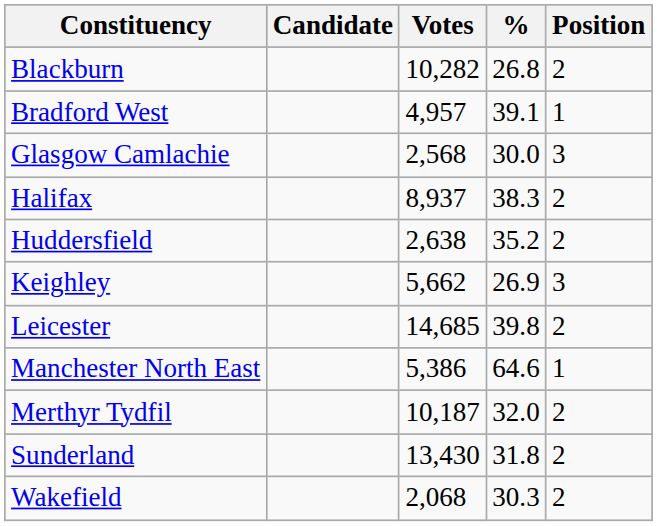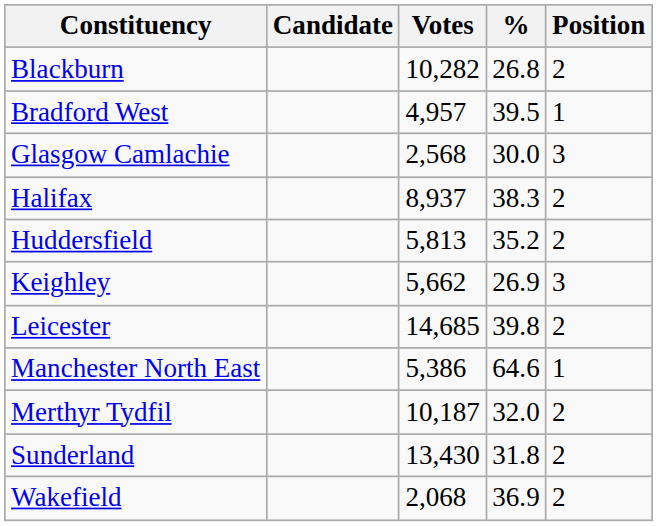 <table class="wikitable sortable">
 <tr>
 <th>Constituency</th>
 <th>Candidate</th>
 <th>Votes</th>
 <th>%</th>
 <th>Position</th>
 </tr>
 <tr>
 <td><a href='#'>Blackburn</a></td>
 <td></td>
 <td>10,282</td>
 <td>26.8</td>
 <td>2</td>
 </tr>
 <tr>
 <td><a href='#'>Bradford West</a></td>
 <td></td>
 <td>4,957</td>
-<td>39.1</td>
+<td>39.5</td>
 <td>1</td>
 </tr>
 <tr>
 <td><a href='#'>Glasgow Camlachie</a></td>
 <td></td>
 <td>2,568</td>
 <td>30.0</td>
 <td>3</td>
 </tr>
 <tr>
 <td><a href='#'>Halifax</a></td>
 <td></td>
 <td>8,937</td>
 <td>38.3</td>
 <td>2</td>
 </tr>
 <tr>
 <td><a href='#'>Huddersfield</a></td>
 <td></td>
-<td>2,638</td>
+<td>5,813</td>
 <td>35.2</td>
 <td>2</td>
 </tr>
 <tr>
 <td><a href='#'>Keighley</a></td>
 <td></td>
 <td>5,662</td>
 <td>26.9</td>
 <td>3</td>
 </tr>
 <tr>
 <td><a href='#'>Leicester</a></td>
 <td></td>
 <td>14,685</td>
 <td>39.8</td>
 <td>2</td>
 </tr>
 <tr>
 <td><a href='#'>Manchester North East</a></td>
 <td></td>
 <td>5,386</td>
 <td>64.6</td>
 <td>1</td>
 </tr>
 <tr>
 <td><a href='#'>Merthyr Tydfil</a></td>
 <td></td>
 <td>10,187</td>
 <td>32.0</td>
 <td>2</td>
 </tr>
 <tr>
 <td><a href='#'>Sunderland</a></td>
 <td></td>
 <td>13,430</td>
 <td>31.8</td>
 <td>2</td>
 </tr>
 <tr>
 <td><a href='#'>Wakefield</a></td>
 <td></td>
 <td>2,068</td>
-<td>30.3</td>
+<td>36.9</td>
 <td>2</td>
 </tr>
 </table>
